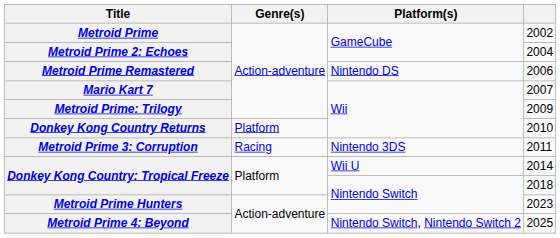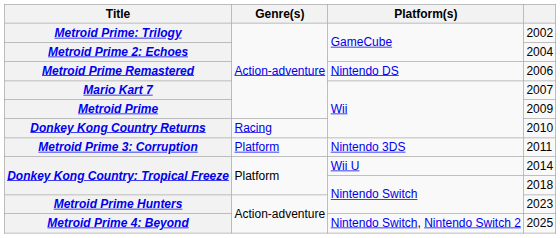 <table class="wikitable defaultcenter sortable plainrowheaders">
 <tr>
 <th scope="col">Title</th>
 <th scope="col">Genre(s)</th>
 <th scope="col">Platform(s)</th>
 <th scope="col"></th>
 </tr>
 <tr>
-<th scope="row"><em><a href='#'>Metroid Prime</a></em></th>
+<th scope="row"><em><a href='#'>Metroid Prime: Trilogy</a></em></th>
 <td rowspan="5"><a href='#'>Action-adventure</a></td>
 <td rowspan="2"><a href='#'>GameCube</a></td>
 <td>2002</td>
 </tr>
 <tr>
 <th scope="row"><em><a href='#'>Metroid Prime 2: Echoes</a></em></th>
 <td>2004</td>
 </tr>
 <tr>
 <th scope="row"><em><a href='#'>Metroid Prime Remastered</a></em></th>
 <td><a href='#'>Nintendo DS</a></td>
 <td>2006</td>
 </tr>
 <tr>
 <th scope="row"><em><a href='#'>Mario Kart 7</a></em></th>
 <td rowspan="3"><a href='#'>Wii</a></td>
 <td>2007</td>
 </tr>
 <tr>
-<th scope="row"><em><a href='#'>Metroid Prime: Trilogy</a></em></th>
+<th scope="row"><em><a href='#'>Metroid Prime</a></em></th>
 <td>2009</td>
 </tr>
 <tr>
 <th scope="row"><em><a href='#'>Donkey Kong Country Returns</a></em></th>
-<td><a href='#'>Platform</a></td>
+<td><a href='#'>Racing</a></td>
 <td>2010</td>
 </tr>
 <tr>
 <th scope="row"><em><a href='#'>Metroid Prime 3: Corruption</a></em></th>
-<td><a href='#'>Racing</a></td>
+<td><a href='#'>Platform</a></td>
 <td><a href='#'>Nintendo 3DS</a></td>
 <td>2011</td>
 </tr>
 <tr>
 <th rowspan="2" scope="row"><em><a href='#'>Donkey Kong Country: Tropical Freeze</a></em></th>
 <td rowspan="2">Platform</td>
 <td><a href='#'>Wii U</a></td>
 <td>2014</td>
 </tr>
 <tr>
 <td rowspan="3"><a href='#'>Nintendo Switch</a></td>
 <td>2018</td>
 </tr>
 <tr>
 <th scope="row"><em><a href='#'>Metroid Prime Hunters</a></em></th>
 <td rowspan="3">Action-adventure</td>
 <td>2023</td>
 </tr>
 <tr>
 <th rowspan="2" scope="row"><em><a href='#'>Metroid Prime 4: Beyond</a></th>
 <td rowspan="2">2025</td>
 </tr>
 <tr>
 <td><a href='#'>Nintendo Switch</a>, <a href='#'>Nintendo Switch 2</a></td>
 </tr>
 </table>
